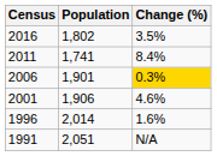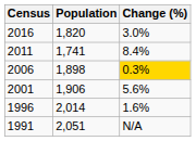 <table class="wikitable">
 <tr>
 <th>Census</th>
 <th>Population</th>
 <th>Change (%)</th>
 </tr>
 <tr>
 <td>2016</td>
-<td>1,802</td>
-<td>3.5%</td>
+<td>1,820</td>
+<td>3.0%</td>
 </tr>
 <tr>
 <td>2011</td>
 <td>1,741</td>
 <td>8.4%</td>
 </tr>
 <tr>
 <td>2006</td>
-<td>1,901</td>
+<td>1,898</td>
 <td style="background: gold;">0.3%</td>
 </tr>
 <tr>
 <td>2001</td>
 <td>1,906</td>
-<td>4.6%</td>
+<td>5.6%</td>
 </tr>
 <tr>
 <td>1996</td>
 <td>2,014</td>
 <td>1.6%</td>
 </tr>
 <tr>
 <td>1991</td>
 <td>2,051</td>
 <td>N/A</td>
 </tr>
 </table>
